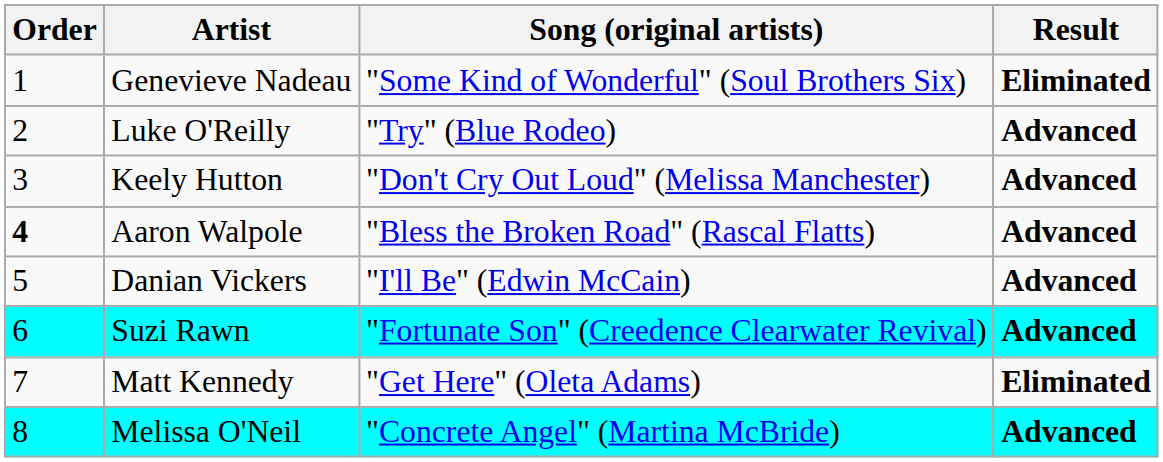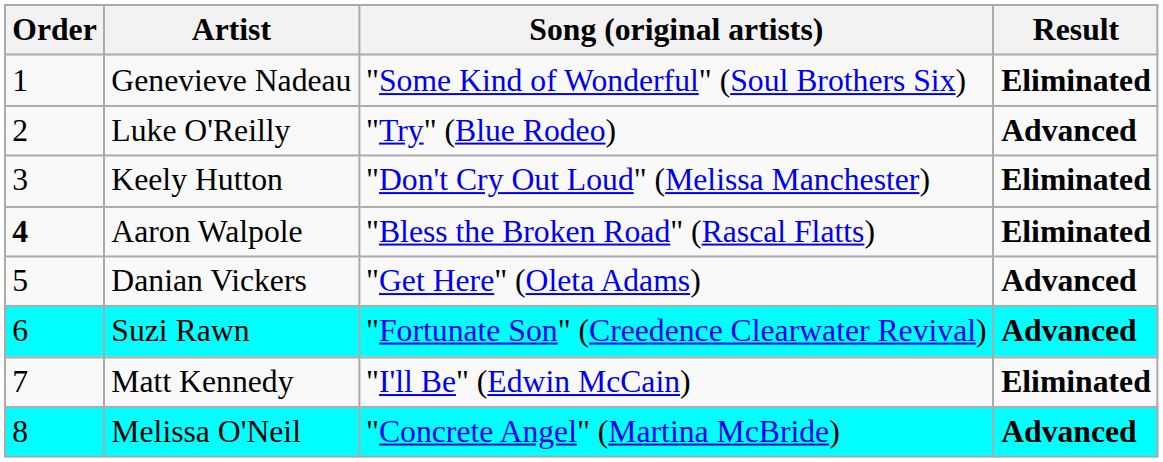 <table class=wikitable>
 <tr>
 <th>Order</th>
 <th>Artist</th>
 <th>Song (original artists)</th>
 <th>Result</th>
 </tr>
 <tr>
 <td>1</td>
 <td>Genevieve Nadeau</td>
 <td>"<a href='#'>Some Kind of Wonderful</a>" (<a href='#'>Soul Brothers Six</a>)</td>
 <td><strong>Eliminated</strong></td>
 </tr>
 <tr>
 <td>2</td>
 <td>Luke O'Reilly</td>
 <td>"<a href='#'>Try</a>" (<a href='#'>Blue Rodeo</a>)</td>
 <td><strong>Advanced</strong></td>
 </tr>
 <tr>
 <td>3</td>
 <td>Keely Hutton</td>
 <td>"<a href='#'>Don't Cry Out Loud</a>" (<a href='#'>Melissa Manchester</a>)</td>
-<td><strong>Advanced</strong></td>
+<td><strong>Eliminated</strong></td>
 </tr>
 <tr>
 <td><strong>4</strong></td>
 <td>Aaron Walpole</td>
 <td>"<a href='#'>Bless the Broken Road</a>" (<a href='#'>Rascal Flatts</a>)</td>
-<td><strong>Advanced</strong></td>
+<td><strong>Eliminated</strong></td>
 </tr>
 <tr>
 <td>5</td>
 <td>Danian Vickers</td>
-<td>"<a href='#'>I'll Be</a>" (<a href='#'>Edwin McCain</a>)</td>
+<td>"<a href='#'>Get Here</a>" (<a href='#'>Oleta Adams</a>)</td>
 <td><strong>Advanced</strong></td>
 </tr>
 <tr style="background:cyan;">
 <td>6</td>
 <td>Suzi Rawn</td>
 <td>"<a href='#'>Fortunate Son</a>" (<a href='#'>Creedence Clearwater Revival</a>)</td>
 <td><strong>Advanced</strong></td>
 </tr>
 <tr>
 <td>7</td>
 <td>Matt Kennedy</td>
-<td>"<a href='#'>Get Here</a>" (<a href='#'>Oleta Adams</a>)</td>
+<td>"<a href='#'>I'll Be</a>" (<a href='#'>Edwin McCain</a>)</td>
 <td><strong>Eliminated</strong></td>
 </tr>
 <tr style="background:cyan;">
 <td>8</td>
 <td>Melissa O'Neil</td>
 <td>"<a href='#'>Concrete Angel</a>" (<a href='#'>Martina McBride</a>)</td>
 <td><strong>Advanced</strong></td>
 </tr>
 </table>
